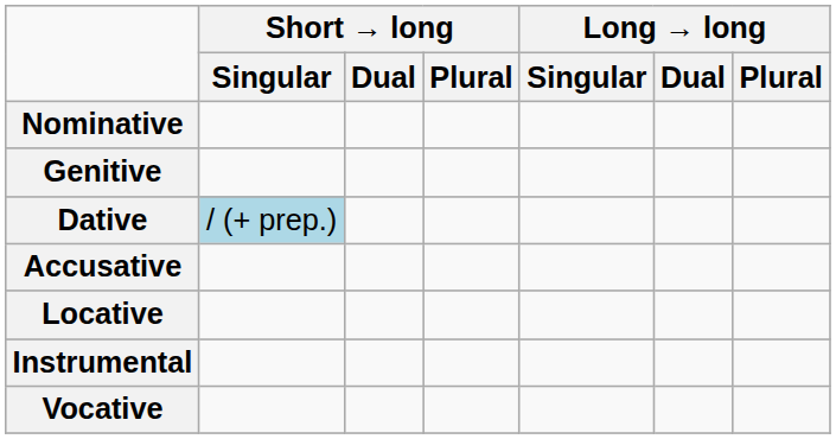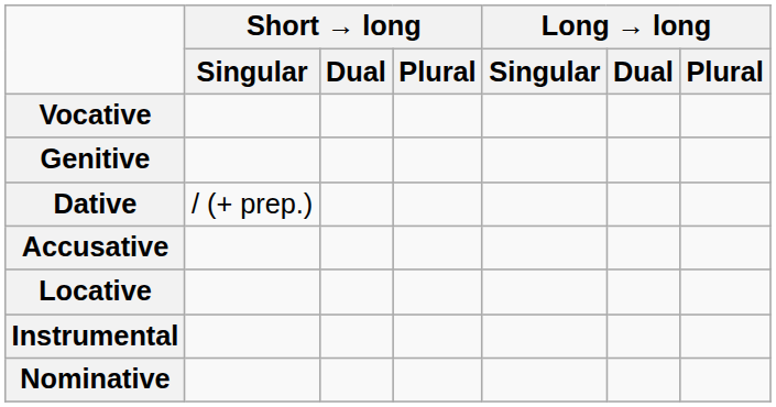 <table class="wikitable">
 <tr>
 <td rowspan="2"></td>
 <th colspan="3">Short → long</th>
 <th colspan="3">Long → long</th>
 </tr>
 <tr>
 <th>Singular</th>
 <th>Dual</th>
 <th>Plural</th>
 <th>Singular</th>
 <th>Dual</th>
 <th>Plural</th>
 </tr>
 <tr>
-<th>Nominative</th>
+<th>Vocative</th>
 <td></td>
 <td></td>
 <td></td>
 <td></td>
 <td></td>
 <td></td>
 </tr>
 <tr>
 <th>Genitive</th>
 <td></td>
 <td></td>
 <td></td>
 <td></td>
 <td></td>
 <td></td>
 </tr>
 <tr>
 <th>Dative</th>
-<td style="background: lightblue;"> /  (+ prep.)</td>
+<td> /  (+ prep.)</td>
 <td></td>
 <td></td>
 <td></td>
 <td></td>
 <td></td>
 </tr>
 <tr>
 <th>Accusative</th>
 <td></td>
 <td></td>
 <td></td>
 <td></td>
 <td></td>
 <td></td>
 </tr>
 <tr>
 <th>Locative</th>
 <td></td>
 <td></td>
 <td></td>
 <td></td>
 <td></td>
 <td></td>
 </tr>
 <tr>
 <th>Instrumental</th>
 <td></td>
 <td></td>
 <td></td>
 <td></td>
 <td></td>
 <td></td>
 </tr>
 <tr>
-<th>Vocative</th>
+<th>Nominative</th>
 <td></td>
 <td></td>
 <td></td>
 <td></td>
 <td></td>
 <td></td>
 </tr>
 </table>
